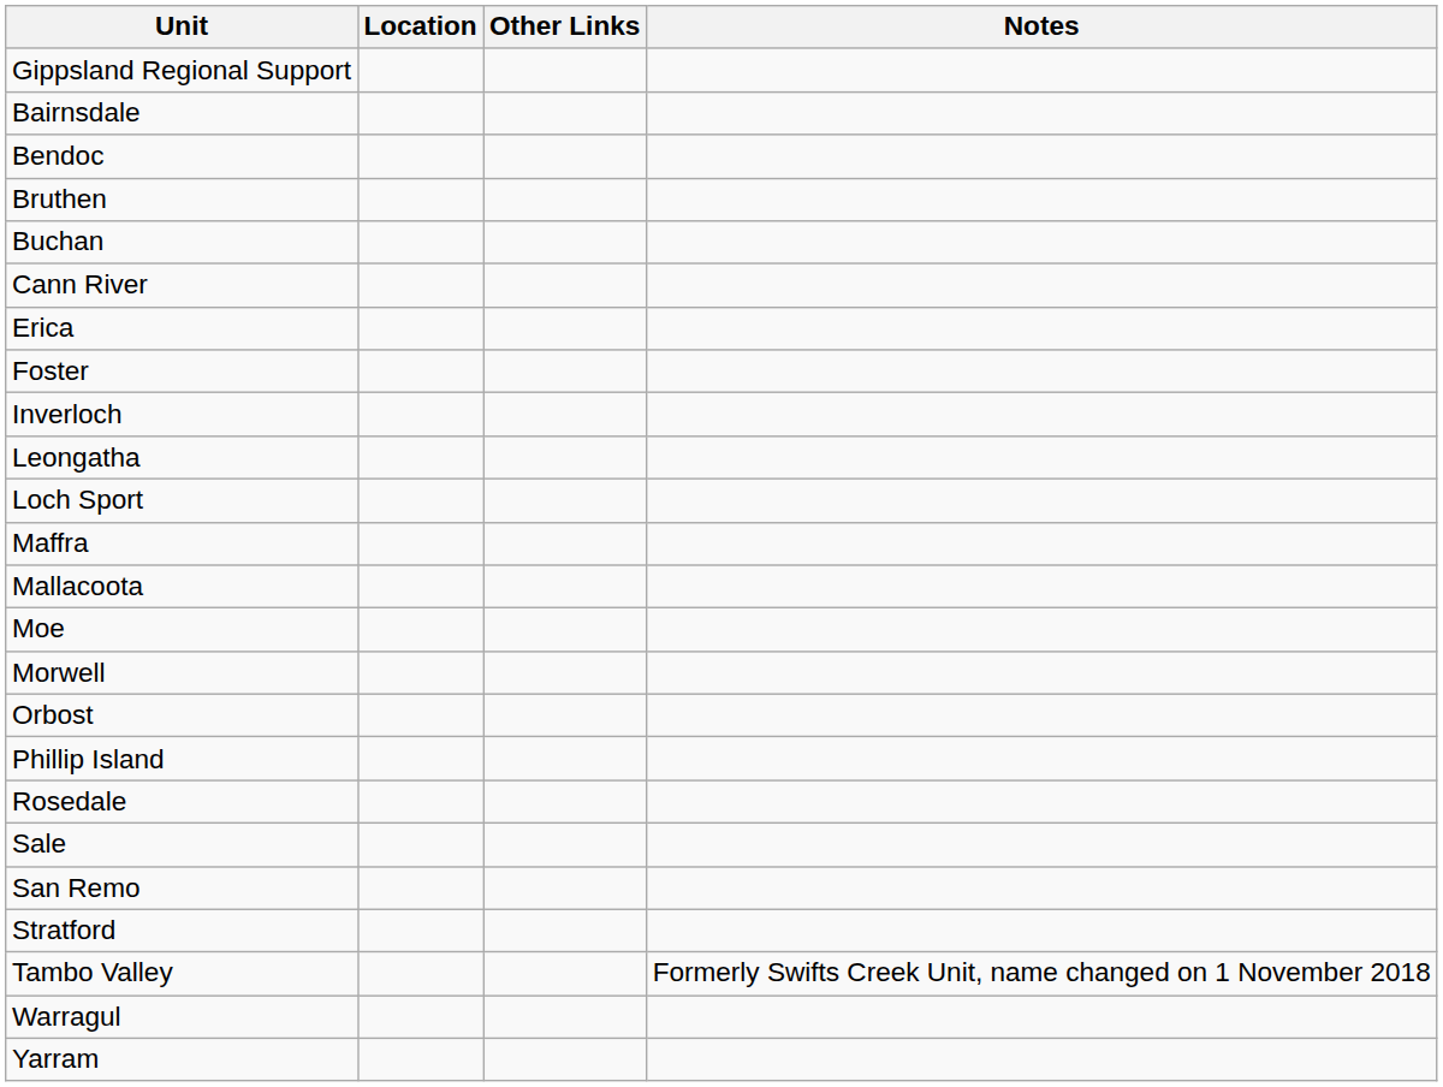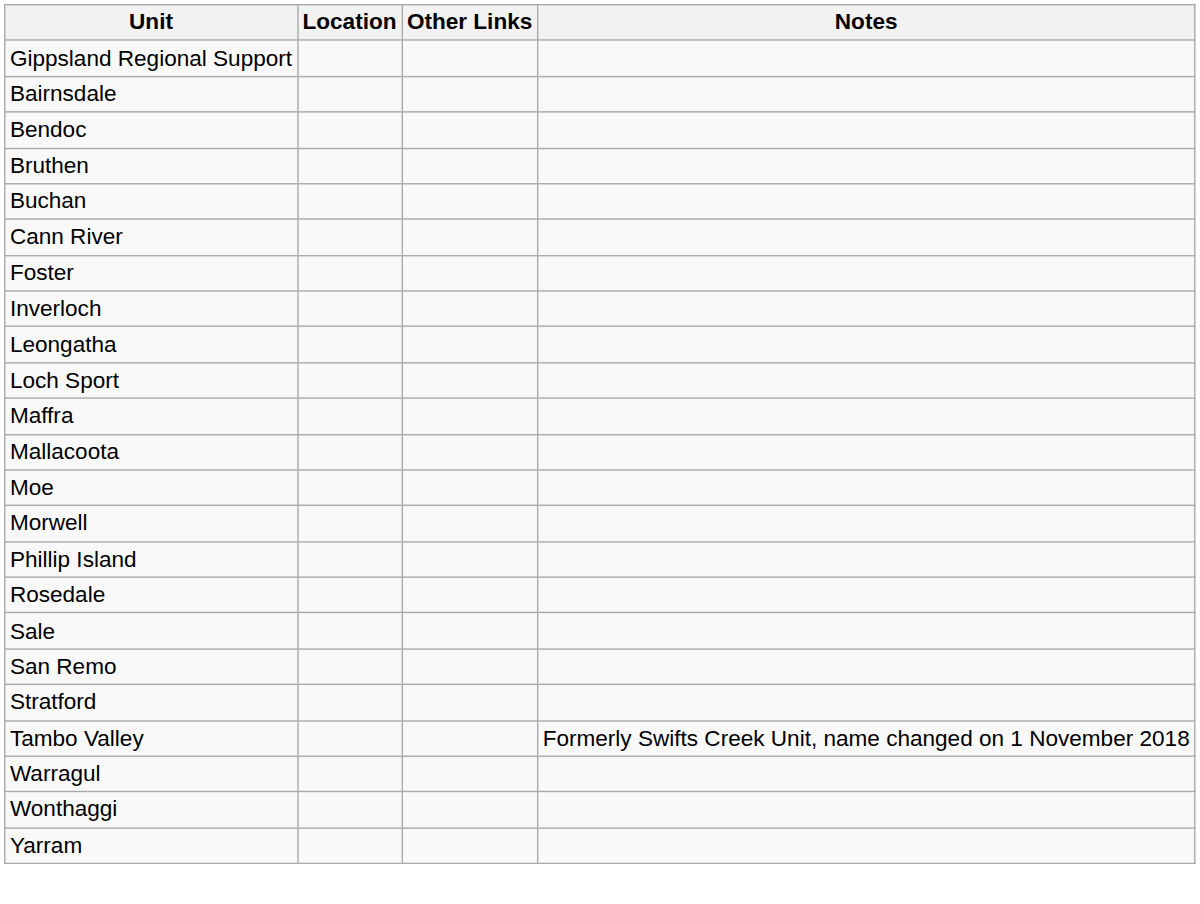 <table class="wikitable">
 <tr>
 <th>Unit</th>
 <th>Location</th>
 <th>Other Links</th>
 <th>Notes</th>
 </tr>
 <tr>
 <td>Gippsland Regional Support</td>
 <td></td>
 <td></td>
 <td></td>
 </tr>
 <tr>
 <td>Bairnsdale</td>
 <td></td>
 <td></td>
 <td></td>
 </tr>
 <tr>
 <td>Bendoc</td>
 <td></td>
 <td></td>
 <td></td>
 </tr>
 <tr>
 <td>Bruthen</td>
 <td></td>
 <td></td>
 <td></td>
 </tr>
 <tr>
 <td>Buchan</td>
 <td></td>
 <td></td>
 <td></td>
 </tr>
 <tr>
 <td>Cann River</td>
-<td></td>
-<td></td>
-<td></td>
-</tr>
-<tr>
-<td>Erica</td>
 <td></td>
 <td></td>
 <td></td>
 </tr>
 <tr>
 <td>Foster</td>
 <td></td>
 <td></td>
 <td></td>
 </tr>
 <tr>
 <td>Inverloch</td>
 <td></td>
 <td></td>
 <td></td>
 </tr>
 <tr>
 <td>Leongatha</td>
 <td></td>
 <td></td>
 <td></td>
 </tr>
 <tr>
 <td>Loch Sport</td>
 <td></td>
 <td></td>
 <td></td>
 </tr>
 <tr>
 <td>Maffra</td>
 <td></td>
 <td></td>
 <td></td>
 </tr>
 <tr>
 <td>Mallacoota</td>
 <td></td>
 <td></td>
 <td></td>
 </tr>
 <tr>
 <td>Moe</td>
 <td></td>
 <td></td>
 <td></td>
 </tr>
 <tr>
 <td>Morwell</td>
 <td></td>
 <td></td>
 <td></td>
 </tr>
 <tr>
-<td>Orbost</td>
-<td></td>
-<td></td>
-<td></td>
-</tr>
-<tr>
 <td>Phillip Island</td>
 <td></td>
 <td></td>
 <td></td>
 </tr>
 <tr>
 <td>Rosedale</td>
 <td></td>
 <td></td>
 <td></td>
 </tr>
 <tr>
 <td>Sale</td>
 <td></td>
 <td></td>
 <td></td>
 </tr>
 <tr>
 <td>San Remo</td>
 <td></td>
 <td></td>
 <td></td>
 </tr>
 <tr>
 <td>Stratford</td>
 <td></td>
 <td></td>
 <td></td>
 </tr>
 <tr>
 <td>Tambo Valley</td>
 <td></td>
 <td></td>
 <td>Formerly Swifts Creek Unit, name changed on 1 November 2018</td>
 </tr>
 <tr>
 <td>Warragul</td>
 <td></td>
 <td></td>
 <td></td>
 </tr>
 <tr>
+<td>Wonthaggi</td>
+<td></td>
+<td></td>
+<td></td>
+</tr>
+<tr>
 <td>Yarram</td>
 <td></td>
 <td></td>
 <td></td>
 </tr>
 </table>
